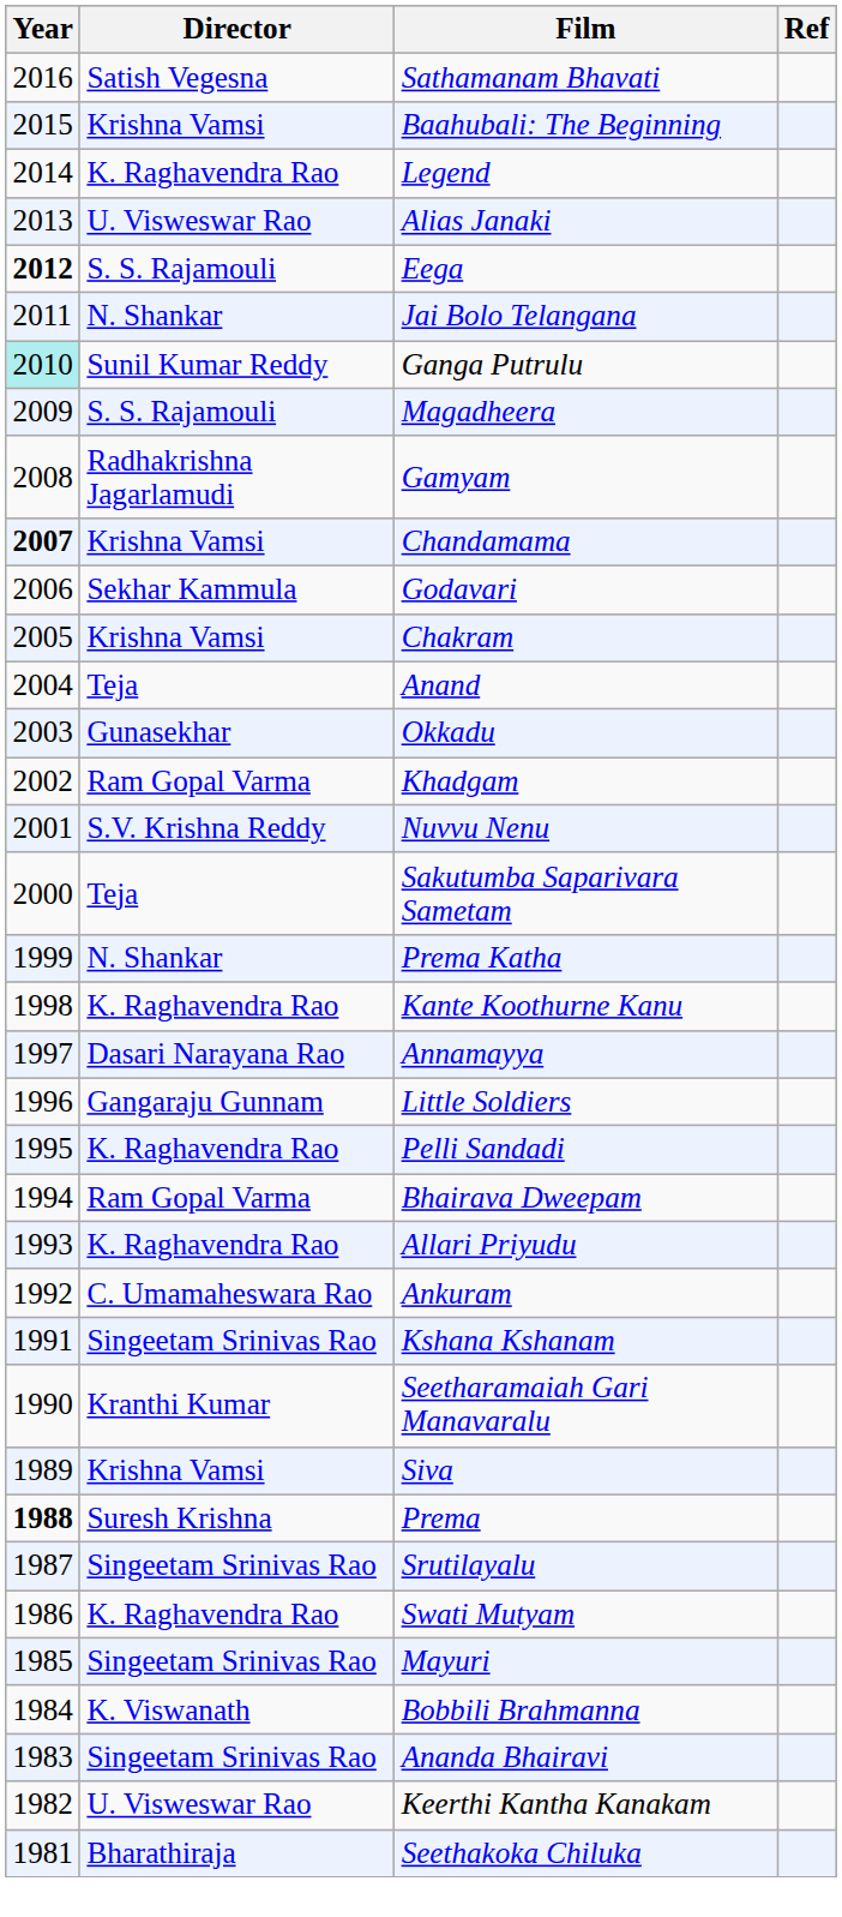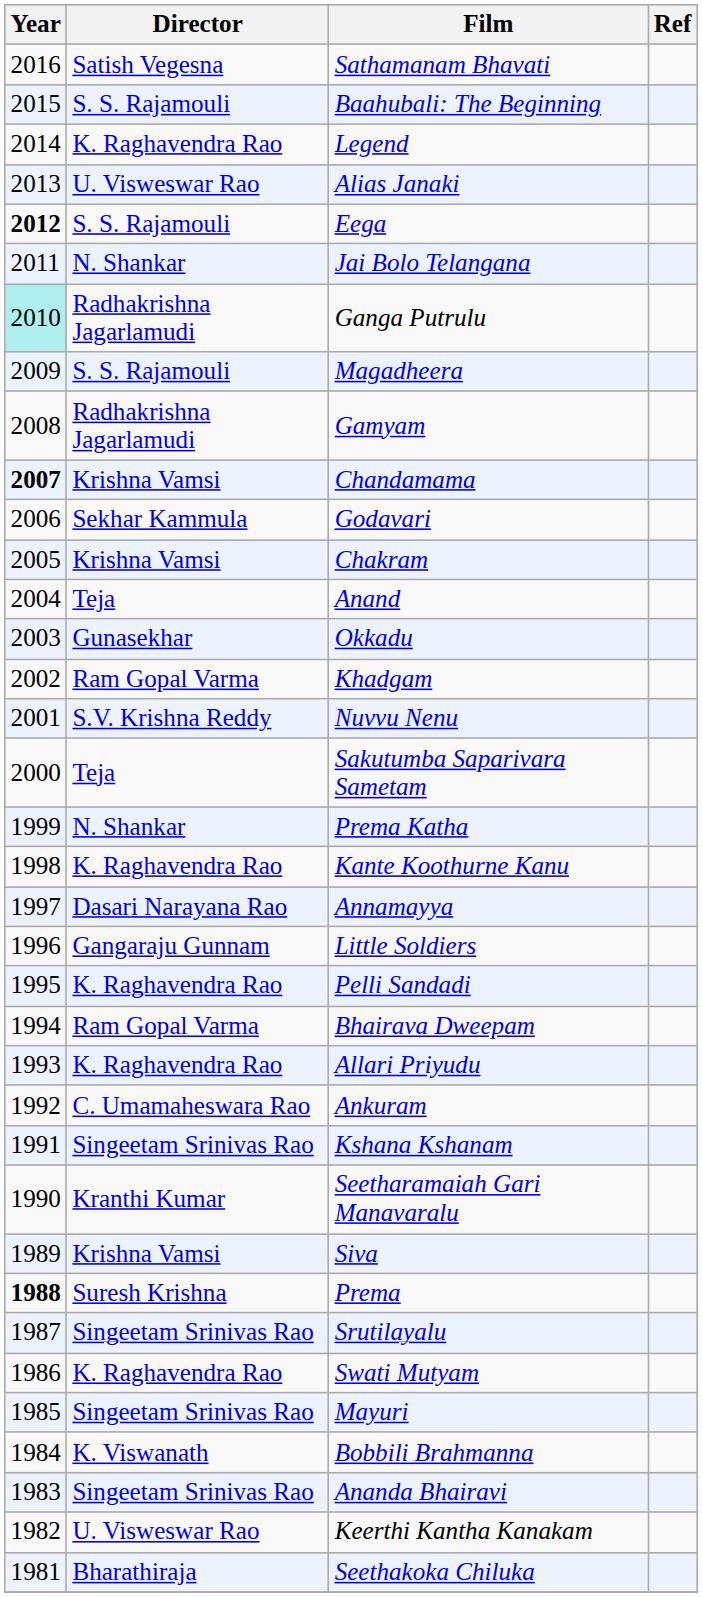 <table class="wikitable sortable" border="0" width="50%">
 <tr bgcolor="#d1e4fd">
 <th>Year</th>
 <th>Director</th>
 <th>Film</th>
 <th>Ref</th>
 </tr>
 <tr>
 <td>2016</td>
 <td><a href='#'>Satish Vegesna</a></td>
 <td><em><a href='#'>Sathamanam Bhavati</a></em></td>
 <td></td>
 </tr>
 <tr bgcolor=#edf3fe>
 <td>2015</td>
-<td><a href='#'>Krishna Vamsi</a></td>
+<td><a href='#'>S. S. Rajamouli</a></td>
 <td><em><a href='#'>Baahubali: The Beginning</a></em></td>
 <td><br></td>
 </tr>
 <tr>
 <td>2014</td>
 <td><a href='#'>K. Raghavendra Rao</a></td>
 <td><em><a href='#'>Legend</a></em></td>
 <td></td>
 </tr>
 <tr bgcolor=#edf3fe>
 <td>2013</td>
 <td><a href='#'>U. Visweswar Rao</a></td>
 <td><em><a href='#'>Alias Janaki</a></em></td>
 <td></td>
 </tr>
 <tr>
 <td><strong>2012</strong></td>
 <td><a href='#'>S. S. Rajamouli</a></td>
 <td><em><a href='#'>Eega</a></em></td>
 <td></td>
 </tr>
 <tr bgcolor=#edf3fe>
 <td>2011</td>
 <td><a href='#'>N. Shankar</a></td>
 <td><em><a href='#'>Jai Bolo Telangana</a></em></td>
 <td></td>
 </tr>
 <tr>
 <td style="background: paleturquoise;">2010</td>
-<td><a href='#'>Sunil Kumar Reddy</a></td>
+<td><a href='#'>Radhakrishna Jagarlamudi</a></td>
 <td><em>Ganga Putrulu</em></td>
 <td></td>
 </tr>
 <tr bgcolor=#edf3fe>
 <td>2009</td>
 <td><a href='#'>S. S. Rajamouli</a></td>
 <td><em><a href='#'>Magadheera</a></em></td>
 <td></td>
 </tr>
 <tr>
 <td>2008</td>
 <td><a href='#'>Radhakrishna Jagarlamudi</a></td>
 <td><em><a href='#'>Gamyam</a></em></td>
 <td></td>
 </tr>
 <tr bgcolor=#edf3fe>
 <td><strong>2007</strong></td>
 <td><a href='#'>Krishna Vamsi</a></td>
 <td><em><a href='#'>Chandamama</a></em></td>
 <td></td>
 </tr>
 <tr>
 <td>2006</td>
 <td><a href='#'>Sekhar Kammula</a></td>
 <td><em><a href='#'>Godavari</a></em></td>
 <td></td>
 </tr>
 <tr bgcolor=#edf3fe>
 <td>2005</td>
 <td><a href='#'>Krishna Vamsi</a></td>
 <td><em><a href='#'>Chakram</a></em></td>
 <td></td>
 </tr>
 <tr>
 <td>2004</td>
 <td><a href='#'>Teja</a></td>
 <td><em><a href='#'>Anand</a></em></td>
 <td></td>
 </tr>
 <tr bgcolor=#edf3fe>
 <td>2003</td>
 <td><a href='#'>Gunasekhar</a></td>
 <td><em><a href='#'>Okkadu</a></em></td>
 <td></td>
 </tr>
 <tr>
 <td>2002</td>
 <td><a href='#'>Ram Gopal Varma</a></td>
 <td><em><a href='#'>Khadgam</a></em></td>
 <td></td>
 </tr>
 <tr bgcolor=#edf3fe>
 <td>2001</td>
 <td><a href='#'>S.V. Krishna Reddy</a></td>
 <td><em><a href='#'>Nuvvu Nenu</a></em></td>
 <td></td>
 </tr>
 <tr>
 <td>2000</td>
 <td><a href='#'>Teja</a></td>
 <td><em><a href='#'>Sakutumba Saparivara Sametam</a></em></td>
 <td></td>
 </tr>
 <tr bgcolor=#edf3fe>
 <td>1999</td>
 <td><a href='#'>N. Shankar</a></td>
 <td><em><a href='#'>Prema Katha</a></em></td>
 <td></td>
 </tr>
 <tr>
 <td>1998</td>
 <td><a href='#'>K. Raghavendra Rao</a></td>
 <td><em><a href='#'>Kante Koothurne Kanu</a></em></td>
 <td></td>
 </tr>
 <tr bgcolor=#edf3fe>
 <td>1997</td>
 <td><a href='#'>Dasari Narayana Rao</a></td>
 <td><em><a href='#'>Annamayya</a></em></td>
 <td></td>
 </tr>
 <tr>
 <td>1996</td>
 <td><a href='#'>Gangaraju Gunnam</a></td>
 <td><em><a href='#'>Little Soldiers</a></em></td>
 <td></td>
 </tr>
 <tr bgcolor=#edf3fe>
 <td>1995</td>
 <td><a href='#'>K. Raghavendra Rao</a></td>
 <td><em><a href='#'>Pelli Sandadi</a></em></td>
 <td></td>
 </tr>
 <tr>
 <td>1994</td>
 <td><a href='#'>Ram Gopal Varma</a></td>
 <td><em><a href='#'>Bhairava Dweepam</a></em></td>
 <td></td>
 </tr>
 <tr bgcolor=#edf3fe>
 <td>1993</td>
 <td><a href='#'>K. Raghavendra Rao</a></td>
 <td><em><a href='#'>Allari Priyudu</a></em></td>
 <td></td>
 </tr>
 <tr>
 <td>1992</td>
 <td><a href='#'>C. Umamaheswara Rao</a></td>
 <td><em><a href='#'>Ankuram</a></em></td>
 <td></td>
 </tr>
 <tr bgcolor=#edf3fe>
 <td>1991</td>
 <td><a href='#'>Singeetam Srinivas Rao</a></td>
 <td><em><a href='#'>Kshana Kshanam</a></em></td>
 <td></td>
 </tr>
 <tr>
 <td>1990</td>
 <td><a href='#'>Kranthi Kumar</a></td>
 <td><em><a href='#'>Seetharamaiah Gari Manavaralu</a></em></td>
 <td></td>
 </tr>
 <tr bgcolor=#edf3fe>
 <td>1989</td>
 <td><a href='#'>Krishna Vamsi</a></td>
 <td><em><a href='#'>Siva</a></em></td>
 <td></td>
 </tr>
 <tr>
 <td><strong>1988</strong></td>
 <td><a href='#'>Suresh Krishna</a></td>
 <td><em><a href='#'>Prema</a></em></td>
 <td></td>
 </tr>
 <tr bgcolor=#edf3fe>
 <td>1987</td>
 <td><a href='#'>Singeetam Srinivas Rao</a></td>
 <td><em><a href='#'>Srutilayalu</a></em></td>
 <td></td>
 </tr>
 <tr>
 <td>1986</td>
 <td><a href='#'>K. Raghavendra Rao</a></td>
 <td><em><a href='#'>Swati Mutyam</a></em></td>
 <td></td>
 </tr>
 <tr bgcolor=#edf3fe>
 <td>1985</td>
 <td><a href='#'>Singeetam Srinivas Rao</a></td>
 <td><em><a href='#'>Mayuri</a></em></td>
 <td></td>
 </tr>
 <tr>
 <td>1984</td>
 <td><a href='#'>K. Viswanath</a></td>
 <td><em><a href='#'>Bobbili Brahmanna</a></em></td>
 <td></td>
 </tr>
 <tr bgcolor=#edf3fe>
 <td>1983</td>
 <td><a href='#'>Singeetam Srinivas Rao</a></td>
 <td><em><a href='#'>Ananda Bhairavi</a></em></td>
 <td></td>
 </tr>
 <tr>
 <td>1982</td>
 <td><a href='#'>U. Visweswar Rao</a></td>
 <td><em>Keerthi Kantha Kanakam</em></td>
 <td></td>
 </tr>
 <tr bgcolor=#edf3fe>
 <td>1981</td>
 <td><a href='#'>Bharathiraja</a></td>
 <td><em><a href='#'>Seethakoka Chiluka</a></em></td>
 <td></td>
 </tr>
 <tr>
 </tr>
 </table>
